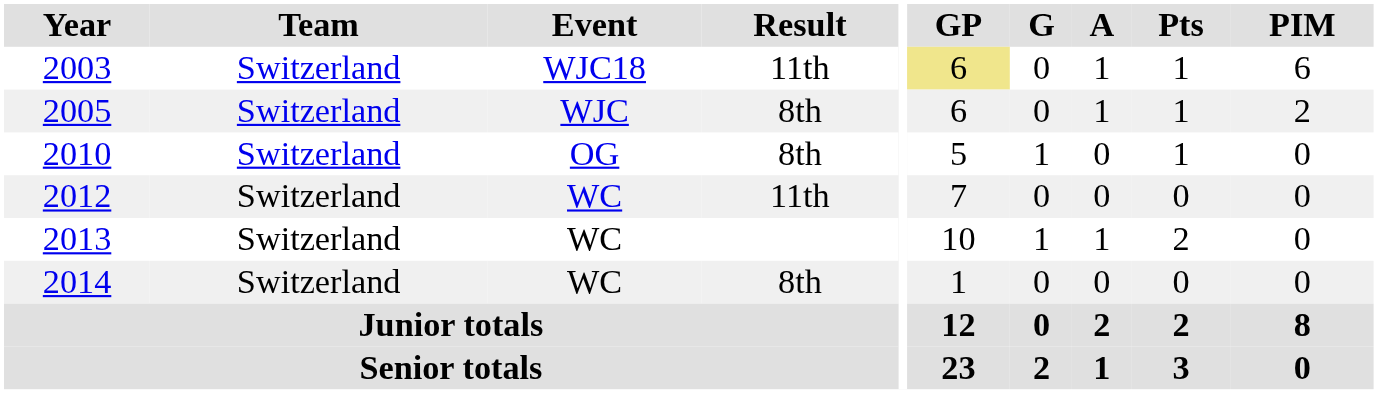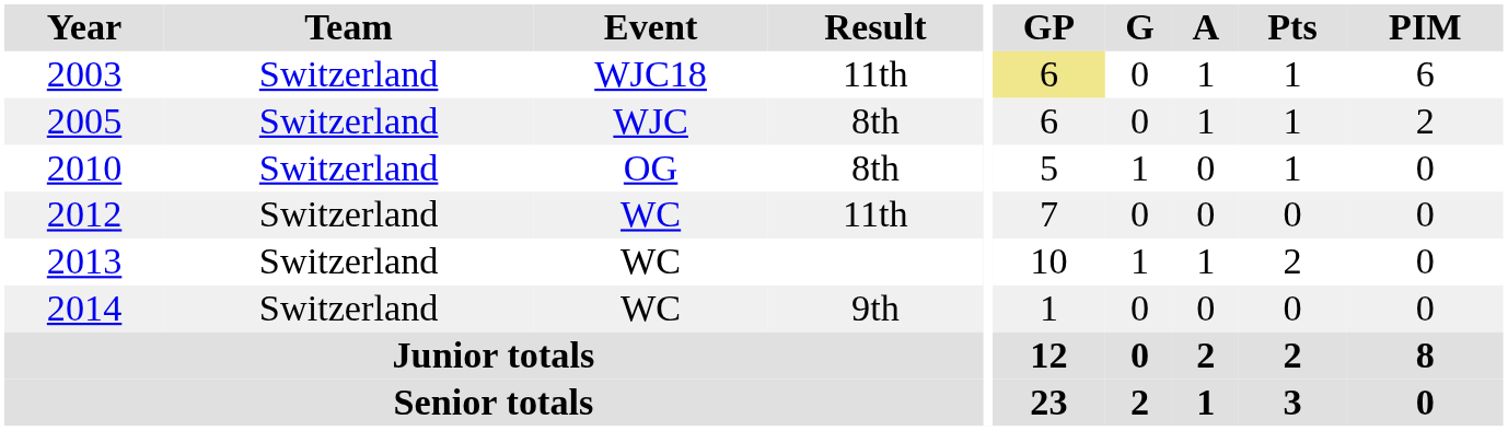 <table border="0" cellpadding="1" cellspacing="0" ID="Table3" style="text-align:center; width:40em">
 <tr style="text-align:center; background:#e0e0e0;">
 <th>Year</th>
 <th>Team</th>
 <th>Event</th>
 <th>Result</th>
 <th rowspan="99" style="background:#fff;"></th>
 <th>GP</th>
 <th>G</th>
 <th>A</th>
 <th>Pts</th>
 <th>PIM</th>
 </tr>
 <tr>
 <td><a href='#'>2003</a></td>
 <td><a href='#'>Switzerland</a></td>
 <td><a href='#'>WJC18</a></td>
 <td>11th</td>
 <td style="background: khaki;">6</td>
 <td>0</td>
 <td>1</td>
 <td>1</td>
 <td>6</td>
 </tr>
 <tr style="background:#f0f0f0;">
 <td><a href='#'>2005</a></td>
 <td><a href='#'>Switzerland</a></td>
 <td><a href='#'>WJC</a></td>
 <td>8th</td>
 <td>6</td>
 <td>0</td>
 <td>1</td>
 <td>1</td>
 <td>2</td>
 </tr>
 <tr>
 <td><a href='#'>2010</a></td>
 <td><a href='#'>Switzerland</a></td>
 <td><a href='#'>OG</a></td>
 <td>8th</td>
 <td>5</td>
 <td>1</td>
 <td>0</td>
 <td>1</td>
 <td>0</td>
 </tr>
 <tr style="background:#f0f0f0;">
 <td><a href='#'>2012</a></td>
 <td>Switzerland</td>
 <td><a href='#'>WC</a></td>
 <td>11th</td>
 <td>7</td>
 <td>0</td>
 <td>0</td>
 <td>0</td>
 <td>0</td>
 </tr>
 <tr>
 <td><a href='#'>2013</a></td>
 <td>Switzerland</td>
 <td>WC</td>
 <td></td>
 <td>10</td>
 <td>1</td>
 <td>1</td>
 <td>2</td>
 <td>0</td>
 </tr>
 <tr style="background:#f0f0f0;">
 <td><a href='#'>2014</a></td>
 <td>Switzerland</td>
 <td>WC</td>
-<td>8th</td>
+<td>9th</td>
 <td>1</td>
 <td>0</td>
 <td>0</td>
 <td>0</td>
 <td>0</td>
 </tr>
 <tr style="background:#e0e0e0;">
 <th colspan="4">Junior totals</th>
 <th>12</th>
 <th>0</th>
 <th>2</th>
 <th>2</th>
 <th>8</th>
 </tr>
 <tr style="background:#e0e0e0;">
 <th colspan="4">Senior totals</th>
 <th>23</th>
 <th>2</th>
 <th>1</th>
 <th>3</th>
 <th>0</th>
 </tr>
 </table>
